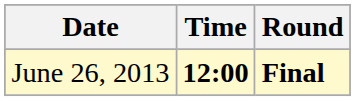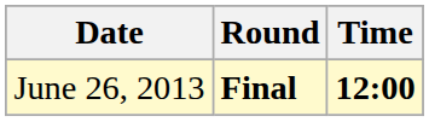 <table class="wikitable">
 <tr>
 <th>Date</th>
+<th>Round</th>
 <th>Time</th>
-<th>Round</th>
 </tr>
 <tr style=background:lemonchiffon>
 <td>June 26, 2013</td>
+<td><strong>Final</strong></td>
 <td><strong>12:00</strong></td>
-<td><strong>Final</strong></td>
 </tr>
 </table>
